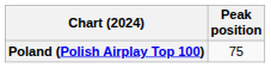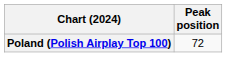 <table class="wikitable plainrowheaders" style="text-align:center">
 <tr>
 <th scope="col">Chart (2024)</th>
 <th scope="col">Peak<br>position</th>
 </tr>
 <tr>
 <th scope="row">Poland (<a href='#'>Polish Airplay Top 100</a>)</th>
-<td>75</td>
+<td>72</td>
 </tr>
 </table>
